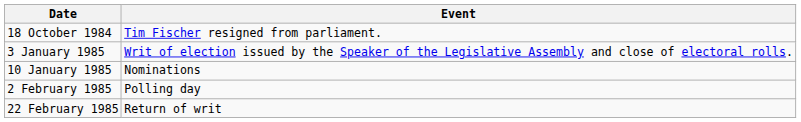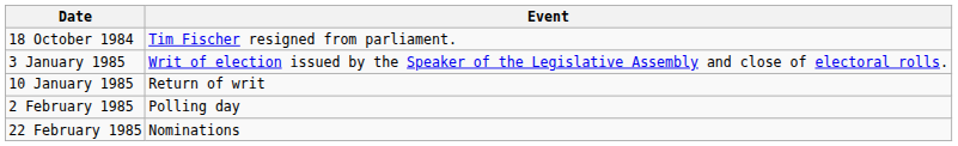 <table class="wikitable">
 <tr>
 <th>Date</th>
 <th>Event</th>
 </tr>
 <tr>
 <td>18 October 1984</td>
 <td><a href='#'>Tim Fischer</a> resigned from parliament.</td>
 </tr>
 <tr>
 <td>3 January 1985</td>
 <td><a href='#'>Writ of election</a> issued by the <a href='#'>Speaker of the Legislative Assembly</a> and close of <a href='#'>electoral rolls</a>.</td>
 </tr>
 <tr>
 <td>10 January 1985</td>
-<td>Nominations</td>
+<td>Return of writ</td>
 </tr>
 <tr>
 <td>2 February 1985</td>
 <td>Polling day</td>
 </tr>
 <tr>
 <td>22 February 1985</td>
-<td>Return of writ</td>
+<td>Nominations</td>
 </tr>
 </table>
